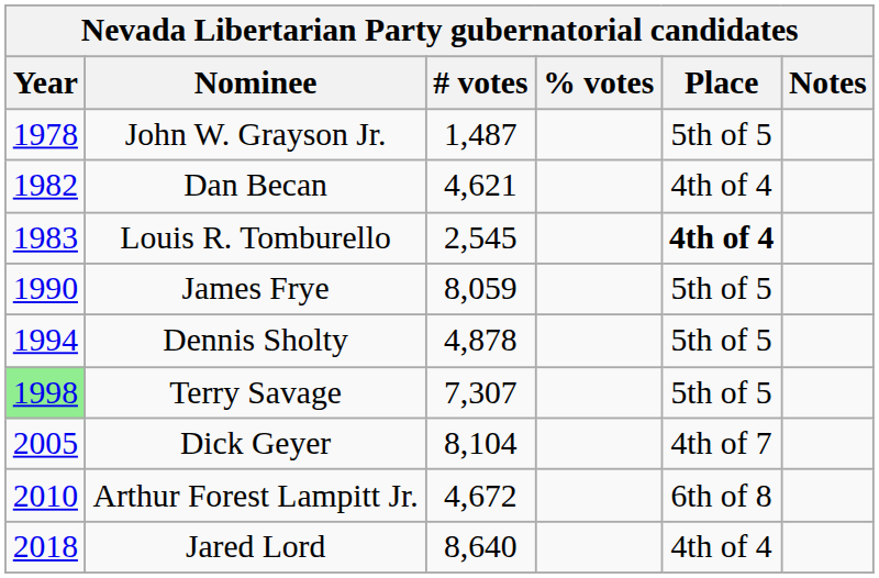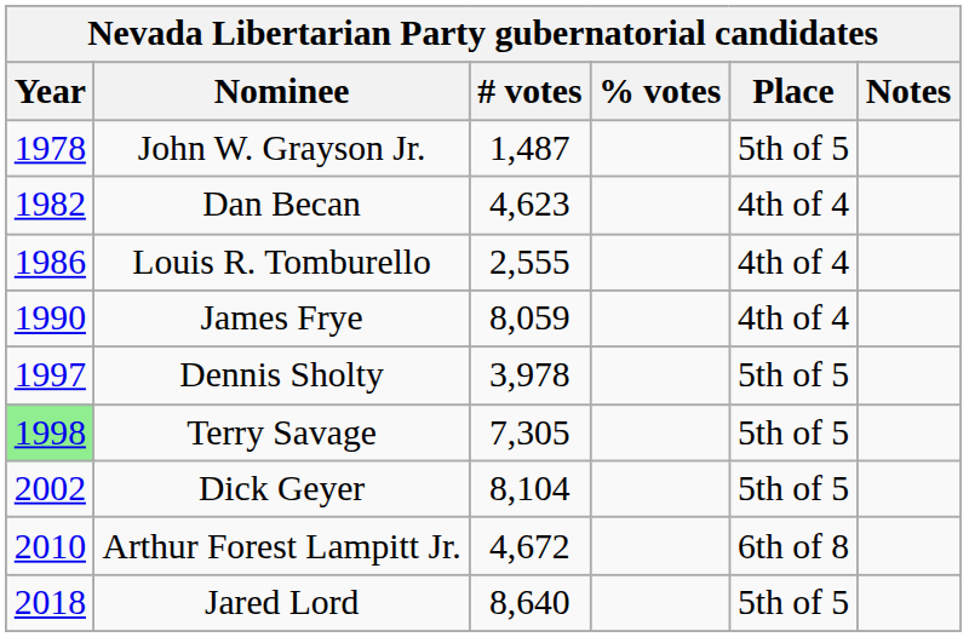 <table class=wikitable style="text-align:center;">
 <tr style="background:lightgrey;">
 <th colspan="9">Nevada Libertarian Party gubernatorial candidates</th>
 </tr>
 <tr style="background:lightgrey;">
 <th>Year</th>
 <th>Nominee</th>
 <th># votes</th>
 <th>% votes</th>
 <th>Place</th>
 <th>Notes</th>
 </tr>
 <tr>
 <td><a href='#'>1978</a></td>
 <td>John W. Grayson Jr.</td>
 <td>1,487</td>
 <td></td>
 <td>5th of 5</td>
 <td></td>
 </tr>
 <tr>
 <td><a href='#'>1982</a></td>
 <td>Dan Becan</td>
-<td>4,621</td>
+<td>4,623</td>
 <td></td>
 <td>4th of 4</td>
 <td></td>
 </tr>
 <tr>
-<td><a href='#'>1983</a></td>
+<td><a href='#'>1986</a></td>
 <td>Louis R. Tomburello</td>
-<td>2,545</td>
+<td>2,555</td>
 <td></td>
-<td><strong>4th of 4</strong></td>
+<td>4th of 4</td>
 <td></td>
 </tr>
 <tr>
 <td><a href='#'>1990</a></td>
 <td>James Frye</td>
 <td>8,059</td>
 <td></td>
-<td>5th of 5</td>
+<td>4th of 4</td>
 <td></td>
 </tr>
 <tr>
-<td><a href='#'>1994</a></td>
+<td><a href='#'>1997</a></td>
 <td>Dennis Sholty</td>
-<td>4,878</td>
+<td>3,978</td>
 <td></td>
 <td>5th of 5</td>
 <td></td>
 </tr>
 <tr>
 <td style="background: lightgreen;"><a href='#'>1998</a></td>
 <td>Terry Savage</td>
-<td>7,307</td>
+<td>7,305</td>
 <td></td>
 <td>5th of 5</td>
 <td></td>
 </tr>
 <tr>
-<td><a href='#'>2005</a></td>
+<td><a href='#'>2002</a></td>
 <td>Dick Geyer</td>
 <td>8,104</td>
 <td></td>
-<td>4th of 7</td>
+<td>5th of 5</td>
 <td></td>
 </tr>
 <tr>
 <td><a href='#'>2010</a></td>
 <td>Arthur Forest Lampitt Jr.</td>
 <td>4,672</td>
 <td></td>
 <td>6th of 8</td>
 <td></td>
 </tr>
 <tr>
 <td><a href='#'>2018</a></td>
 <td>Jared Lord</td>
 <td>8,640</td>
 <td></td>
-<td>4th of 4</td>
+<td>5th of 5</td>
 <td></td>
 </tr>
 </table>
